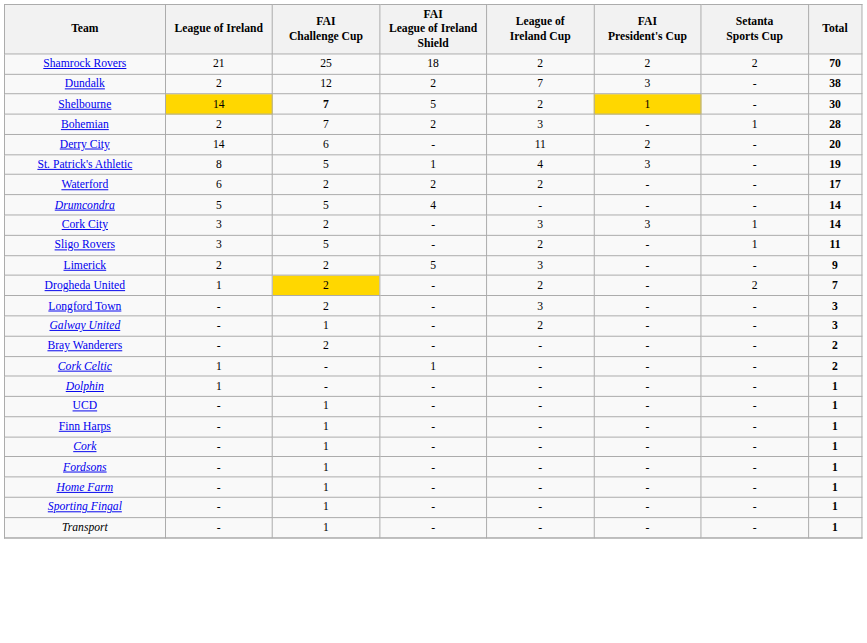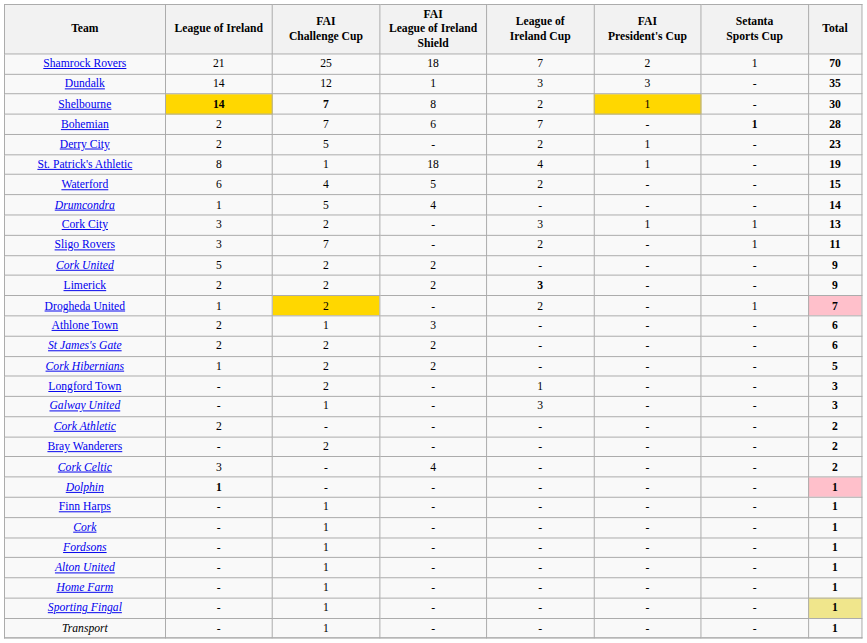 <table class="wikitable" style="text-align: center; width: 70%; font-size: 12px">
 <tr>
 <th width=15%>Team</th>
 <th width=10%>League of Ireland</th>
 <th width=10%>FAI <br>Challenge Cup</th>
 <th width=10%>FAI <br>League of Ireland Shield</th>
 <th width=10%>League of <br> Ireland Cup</th>
 <th width=10%>FAI <br> President's Cup</th>
 <th width=10%>Setanta <br> Sports Cup</th>
 <th width=5%>Total</th>
 </tr>
 <tr>
 <td><a href='#'>Shamrock Rovers</a></td>
 <td>21</td>
 <td>25</td>
 <td>18</td>
+<td>7</td>
 <td>2</td>
-<td>2</td>
-<td>2</td>
+<td>1</td>
 <td><strong>70</strong></td>
 </tr>
 <tr>
 <td><a href='#'>Dundalk</a></td>
-<td>2</td>
+<td>14</td>
 <td>12</td>
-<td>2</td>
-<td>7</td>
+<td>1</td>
+<td>3</td>
 <td>3</td>
 <td>-</td>
-<td><strong>38</strong></td>
+<td><strong>35</strong></td>
 </tr>
 <tr>
 <td><a href='#'>Shelbourne</a></td>
-<td bgcolor=gold>14</td>
+<td bgcolor=gold><strong>14</strong></td>
 <td><strong>7</strong></td>
-<td>5</td>
+<td>8</td>
 <td>2</td>
 <td bgcolor=gold>1</td>
 <td>-</td>
 <td><strong>30</strong></td>
 </tr>
 <tr>
 <td><a href='#'>Bohemian</a></td>
 <td>2</td>
 <td>7</td>
-<td>2</td>
-<td>3</td>
+<td>6</td>
+<td>7</td>
 <td>-</td>
-<td>1</td>
+<td><strong>1</strong></td>
 <td><strong>28</strong></td>
 </tr>
 <tr>
 <td><a href='#'>Derry City</a></td>
-<td>14</td>
-<td>6</td>
+<td>2</td>
+<td>5</td>
 <td>-</td>
-<td>11</td>
 <td>2</td>
+<td>1</td>
 <td>-</td>
-<td><strong>20</strong></td>
+<td><strong>23</strong></td>
 </tr>
 <tr>
 <td><a href='#'>St. Patrick's Athletic</a></td>
 <td>8</td>
-<td>5</td>
 <td>1</td>
+<td>18</td>
 <td>4</td>
-<td>3</td>
+<td>1</td>
 <td>-</td>
 <td><strong>19</strong></td>
 </tr>
 <tr>
 <td><a href='#'>Waterford</a></td>
 <td>6</td>
-<td>2</td>
-<td>2</td>
+<td>4</td>
+<td>5</td>
 <td>2</td>
 <td>-</td>
 <td>-</td>
-<td><strong>17</strong></td>
+<td><strong>15</strong></td>
 </tr>
 <tr>
 <td><em><a href='#'>Drumcondra</a></em></td>
-<td>5</td>
+<td>1</td>
 <td>5</td>
 <td>4</td>
 <td>-</td>
 <td>-</td>
 <td>-</td>
 <td><strong>14</strong></td>
 </tr>
 <tr>
 <td><a href='#'>Cork City</a></td>
 <td>3</td>
 <td>2</td>
 <td>-</td>
 <td>3</td>
-<td>3</td>
 <td>1</td>
-<td><strong>14</strong></td>
+<td>1</td>
+<td><strong>13</strong></td>
 </tr>
 <tr>
 <td><a href='#'>Sligo Rovers</a></td>
 <td>3</td>
-<td>5</td>
+<td>7</td>
 <td>-</td>
 <td>2</td>
 <td>-</td>
 <td>1</td>
 <td><strong>11</strong></td>
 </tr>
 <tr>
+<td><em><a href='#'>Cork United</a></em></td>
+<td>5</td>
+<td>2</td>
+<td>2</td>
+<td>-</td>
+<td>-</td>
+<td>-</td>
+<td><strong>9</strong></td>
+</tr>
+<tr>
 <td><a href='#'>Limerick</a></td>
 <td>2</td>
 <td>2</td>
-<td>5</td>
-<td>3</td>
+<td>2</td>
+<td><strong>3</strong></td>
 <td>-</td>
 <td>-</td>
 <td><strong>9</strong></td>
 </tr>
 <tr>
 <td><a href='#'>Drogheda United</a></td>
 <td>1</td>
 <td bgcolor=gold>2</td>
 <td>-</td>
 <td>2</td>
 <td>-</td>
+<td>1</td>
+<td style="background: pink;"><strong>7</strong></td>
+</tr>
+<tr>
+<td><a href='#'>Athlone Town</a></td>
 <td>2</td>
-<td><strong>7</strong></td>
+<td>1</td>
+<td>3</td>
+<td>-</td>
+<td>-</td>
+<td>-</td>
+<td><strong>6</strong></td>
+</tr>
+<tr>
+<td><em><a href='#'>St James's Gate</a></em></td>
+<td>2</td>
+<td>2</td>
+<td>2</td>
+<td>-</td>
+<td>-</td>
+<td>-</td>
+<td><strong>6</strong></td>
+</tr>
+<tr>
+<td><em><a href='#'>Cork Hibernians</a></em></td>
+<td>1</td>
+<td>2</td>
+<td>2</td>
+<td>-</td>
+<td>-</td>
+<td>-</td>
+<td><strong>5</strong></td>
 </tr>
 <tr>
 <td><a href='#'>Longford Town</a></td>
 <td>-</td>
 <td>2</td>
 <td>-</td>
-<td>3</td>
+<td>1</td>
 <td>-</td>
 <td>-</td>
 <td><strong>3</strong></td>
 </tr>
 <tr>
 <td><em><a href='#'>Galway United</a></em></td>
 <td>-</td>
 <td>1</td>
 <td>-</td>
+<td>3</td>
+<td>-</td>
+<td>-</td>
+<td><strong>3</strong></td>
+</tr>
+<tr>
+<td><em><a href='#'>Cork Athletic</a></em></td>
 <td>2</td>
 <td>-</td>
 <td>-</td>
-<td><strong>3</strong></td>
+<td>-</td>
+<td>-</td>
+<td>-</td>
+<td><strong>2</strong></td>
 </tr>
 <tr>
 <td><a href='#'>Bray Wanderers</a></td>
 <td>-</td>
 <td>2</td>
 <td>-</td>
 <td>-</td>
 <td>-</td>
 <td>-</td>
 <td><strong>2</strong></td>
 </tr>
 <tr>
 <td><em><a href='#'>Cork Celtic</a></em></td>
-<td>1</td>
+<td>3</td>
 <td>-</td>
-<td>1</td>
+<td>4</td>
 <td>-</td>
 <td>-</td>
 <td>-</td>
 <td><strong>2</strong></td>
 </tr>
 <tr>
 <td><em><a href='#'>Dolphin</a></em></td>
-<td>1</td>
+<td><strong>1</strong></td>
 <td>-</td>
 <td>-</td>
 <td>-</td>
 <td>-</td>
 <td>-</td>
-<td><strong>1</strong></td>
-</tr>
-<tr>
-<td><a href='#'>UCD</a></td>
-<td>-</td>
-<td>1</td>
-<td>-</td>
-<td>-</td>
-<td>-</td>
-<td>-</td>
-<td><strong>1</strong></td>
+<td style="background: pink;"><strong>1</strong></td>
 </tr>
 <tr>
 <td><a href='#'>Finn Harps</a></td>
 <td>-</td>
 <td>1</td>
 <td>-</td>
 <td>-</td>
 <td>-</td>
 <td>-</td>
 <td><strong>1</strong></td>
 </tr>
 <tr>
 <td><em><a href='#'>Cork</a></em></td>
 <td>-</td>
 <td>1</td>
 <td>-</td>
 <td>-</td>
 <td>-</td>
 <td>-</td>
 <td><strong>1</strong></td>
 </tr>
 <tr>
 <td><em><a href='#'>Fordsons</a></em></td>
 <td>-</td>
 <td>1</td>
 <td>-</td>
 <td>-</td>
 <td>-</td>
 <td>-</td>
 <td><strong>1</strong></td>
 </tr>
 <tr>
+<td><em><a href='#'>Alton United</a></em></td>
+<td>-</td>
+<td>1</td>
+<td>-</td>
+<td>-</td>
+<td>-</td>
+<td>-</td>
+<td><strong>1</strong></td>
+</tr>
+<tr>
 <td><em><a href='#'>Home Farm</a></em></td>
 <td>-</td>
 <td>1</td>
 <td>-</td>
 <td>-</td>
 <td>-</td>
 <td>-</td>
 <td><strong>1</strong></td>
 </tr>
 <tr>
 <td><em><a href='#'>Sporting Fingal</a></em></td>
 <td>-</td>
 <td>1</td>
 <td>-</td>
 <td>-</td>
 <td>-</td>
 <td>-</td>
-<td><strong>1</strong></td>
+<td style="background: khaki;"><strong>1</strong></td>
 </tr>
 <tr>
 <td><em>Transport</em></td>
 <td>-</td>
 <td>1</td>
 <td>-</td>
 <td>-</td>
 <td>-</td>
 <td>-</td>
 <td><strong>1</strong></td>
 </tr>
 <tr>
 </tr>
 </table>
